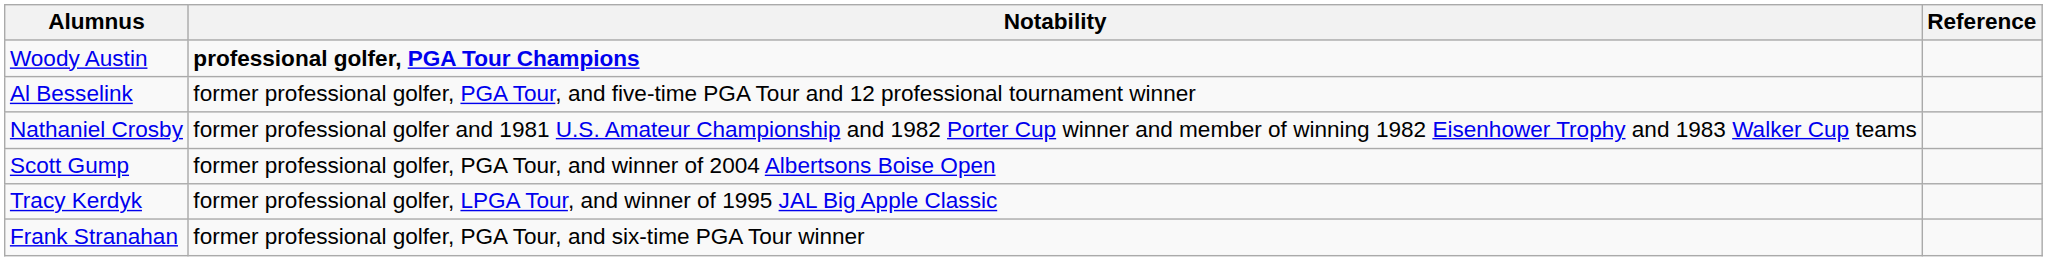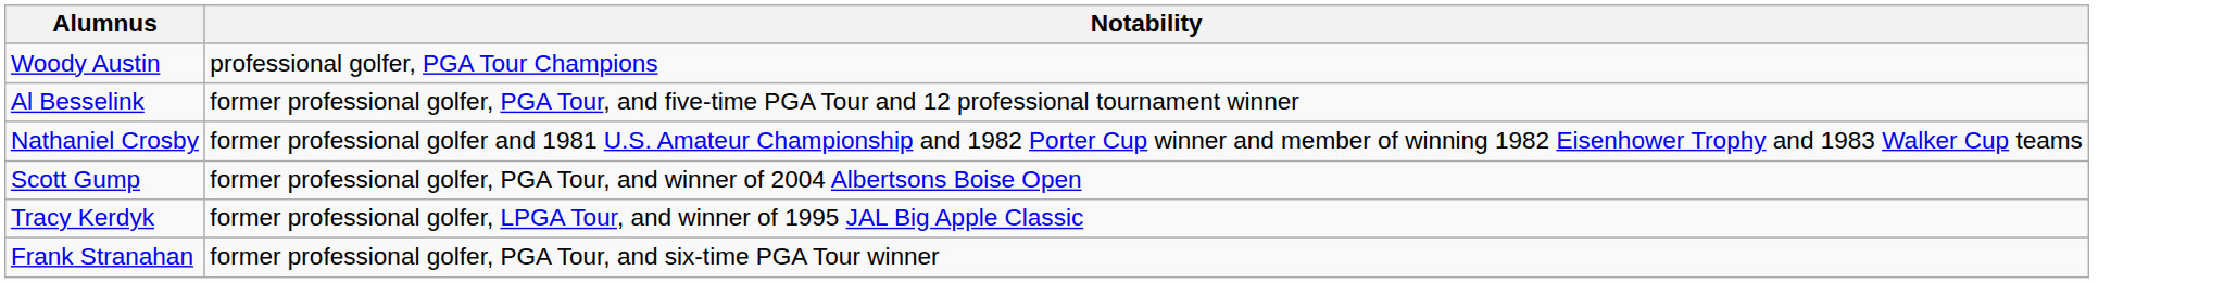 <table class="wikitable">
 <tr>
 <th>Alumnus</th>
 <th>Notability</th>
-<th>Reference</th>
 </tr>
 <tr>
 <td><a href='#'>Woody Austin</a></td>
-<td><strong>professional golfer, <a href='#'>PGA Tour Champions</a></strong></td>
-<td></td>
+<td>professional golfer, <a href='#'>PGA Tour Champions</a></td>
 </tr>
 <tr>
 <td><a href='#'>Al Besselink</a></td>
 <td>former professional golfer, <a href='#'>PGA Tour</a>, and five-time PGA Tour and 12 professional tournament winner</td>
-<td></td>
 </tr>
 <tr>
 <td><a href='#'>Nathaniel Crosby</a></td>
 <td>former professional golfer and 1981 <a href='#'>U.S. Amateur Championship</a> and 1982 <a href='#'>Porter Cup</a> winner and member of winning 1982 <a href='#'>Eisenhower Trophy</a> and 1983 <a href='#'>Walker Cup</a> teams</td>
-<td></td>
 </tr>
 <tr>
 <td><a href='#'>Scott Gump</a></td>
 <td>former professional golfer, PGA Tour, and winner of 2004 <a href='#'>Albertsons Boise Open</a></td>
-<td></td>
 </tr>
 <tr>
 <td><a href='#'>Tracy Kerdyk</a></td>
 <td>former professional golfer, <a href='#'>LPGA Tour</a>, and winner of 1995 <a href='#'>JAL Big Apple Classic</a></td>
-<td></td>
 </tr>
 <tr>
 <td><a href='#'>Frank Stranahan</a></td>
 <td>former professional golfer, PGA Tour, and six-time PGA Tour winner</td>
-<td></td>
 </tr>
 </table>
